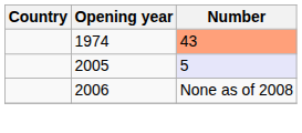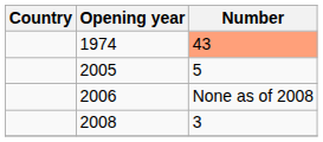 <table class="wikitable sortable">
 <tr>
 <th>Country</th>
 <th>Opening year</th>
 <th>Number</th>
 </tr>
 <tr>
 <td></td>
 <td>1974</td>
 <td style="background: lightsalmon;">43</td>
 </tr>
 <tr>
 <td></td>
 <td>2005</td>
-<td style="background: lavender;">5</td>
+<td>5</td>
 </tr>
 <tr>
 <td></td>
 <td>2006</td>
 <td>None as of 2008</td>
 </tr>
 <tr>
+<td></td>
+<td>2008</td>
+<td>3</td>
+</tr>
+<tr>
 </tr>
 </table>
